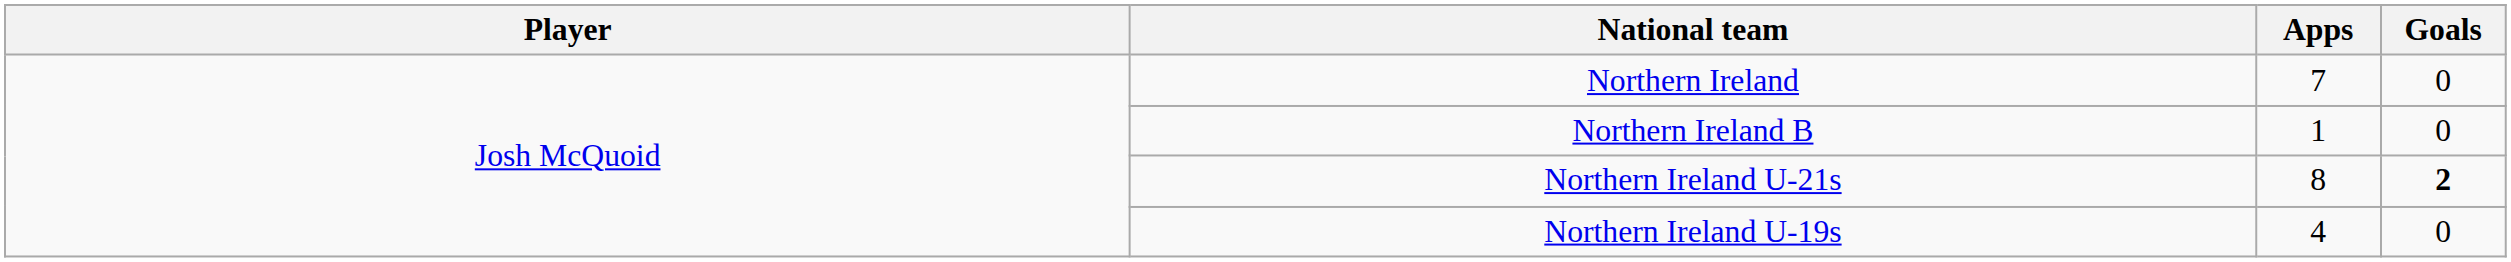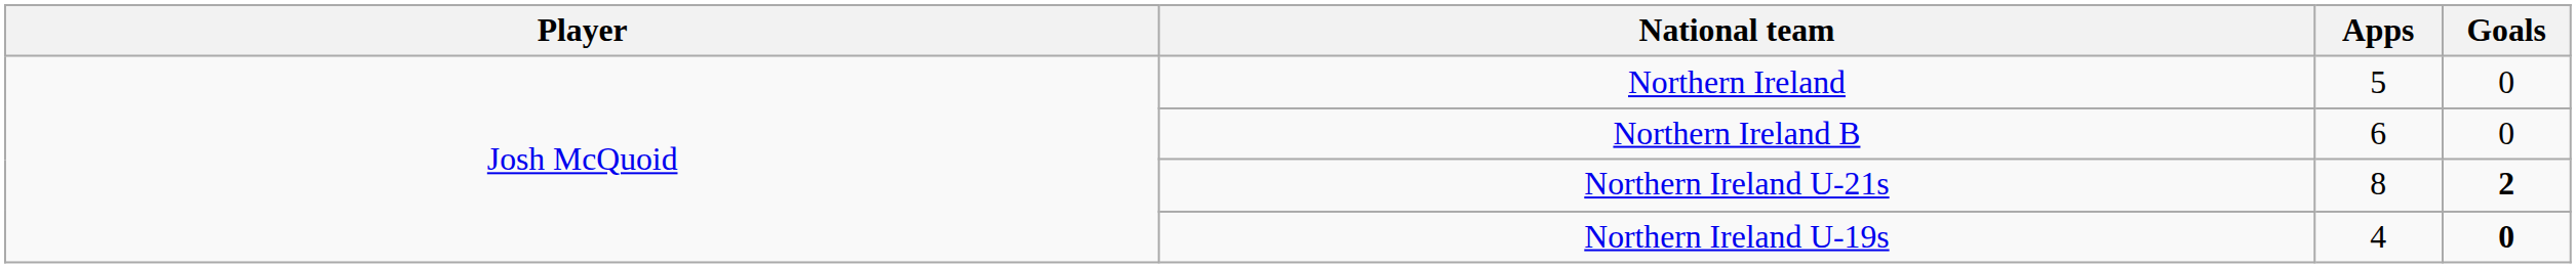 <table class="wikitable" style="text-align:center" width=100%>
 <tr>
 <th width=45%>Player</th>
 <th width=45%>National team</th>
 <th width=5%>Apps</th>
 <th width=5%>Goals</th>
 </tr>
 <tr>
 <td rowspan="4"> <a href='#'>Josh McQuoid</a></td>
 <td><a href='#'>Northern Ireland</a></td>
-<td>7</td>
+<td>5</td>
 <td>0</td>
 </tr>
 <tr>
 <td><a href='#'>Northern Ireland B</a></td>
-<td>1</td>
+<td>6</td>
 <td>0</td>
 </tr>
 <tr>
 <td><a href='#'>Northern Ireland U-21s</a></td>
 <td>8</td>
 <td><strong>2</strong></td>
 </tr>
 <tr>
 <td><a href='#'>Northern Ireland U-19s</a></td>
 <td>4</td>
-<td>0</td>
+<td><strong>0</strong></td>
 </tr>
 </table>
